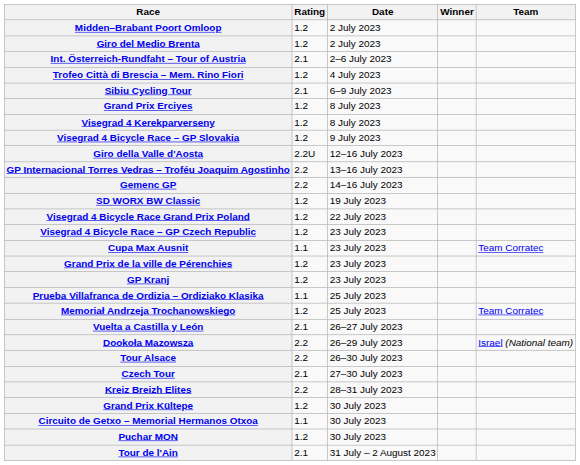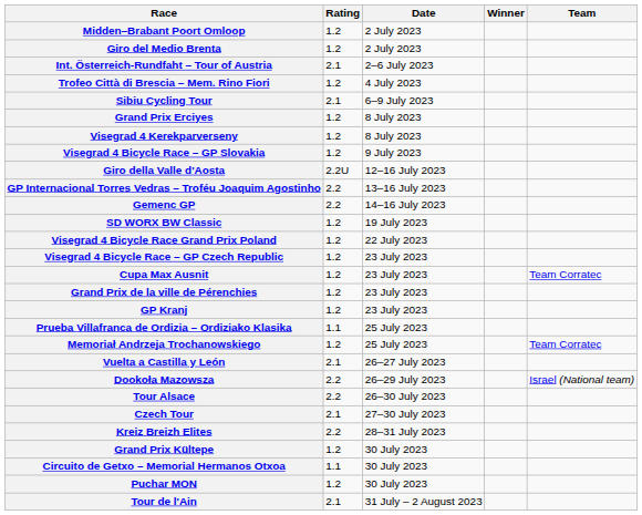 <table class="wikitable plainrowheaders">
 <tr>
 <th scope="col">Race</th>
 <th scope="col">Rating</th>
 <th scope="col">Date</th>
 <th scope="col">Winner</th>
 <th scope="col">Team</th>
 </tr>
 <tr>
 <th scope="row"> <a href='#'>Midden–Brabant Poort Omloop</a></th>
 <td>1.2</td>
 <td>2 July 2023</td>
 <td></td>
 <td></td>
 </tr>
 <tr>
 <th scope="row"> <a href='#'>Giro del Medio Brenta</a></th>
 <td>1.2</td>
 <td>2 July 2023</td>
 <td></td>
 <td></td>
 </tr>
 <tr>
 <th scope="row"> <a href='#'>Int. Österreich-Rundfaht – Tour of Austria</a></th>
 <td>2.1</td>
 <td>2–6 July 2023</td>
 <td></td>
 <td></td>
 </tr>
 <tr>
 <th scope="row"> <a href='#'>Trofeo Città di Brescia – Mem. Rino Fiori</a></th>
 <td>1.2</td>
 <td>4 July 2023</td>
 <td></td>
 <td></td>
 </tr>
 <tr>
 <th scope="row"> <a href='#'>Sibiu Cycling Tour</a></th>
 <td>2.1</td>
 <td>6–9 July 2023</td>
 <td></td>
 <td></td>
 </tr>
 <tr>
 <th scope="row"> <a href='#'>Grand Prix Erciyes</a></th>
 <td>1.2</td>
 <td>8 July 2023</td>
 <td></td>
 <td></td>
 </tr>
 <tr>
 <th scope="row"> <a href='#'>Visegrad 4 Kerekparverseny</a></th>
 <td>1.2</td>
 <td>8 July 2023</td>
 <td></td>
 <td></td>
 </tr>
 <tr>
 <th scope="row"> <a href='#'>Visegrad 4 Bicycle Race – GP Slovakia</a></th>
 <td>1.2</td>
 <td>9 July 2023</td>
 <td></td>
 <td></td>
 </tr>
 <tr>
 <th scope="row"> <a href='#'>Giro della Valle d'Aosta</a></th>
 <td>2.2U</td>
 <td>12–16 July 2023</td>
 <td></td>
 <td></td>
 </tr>
 <tr>
 <th scope="row"> <a href='#'>GP Internacional Torres Vedras – Troféu Joaquim Agostinho</a></th>
 <td>2.2</td>
 <td>13–16 July 2023</td>
 <td></td>
 <td></td>
 </tr>
 <tr>
 <th scope="row"> <a href='#'>Gemenc GP</a></th>
 <td>2.2</td>
 <td>14–16 July 2023</td>
 <td></td>
 <td></td>
 </tr>
 <tr>
 <th scope="row"> <a href='#'>SD WORX BW Classic</a></th>
 <td>1.2</td>
 <td>19 July 2023</td>
 <td></td>
 <td></td>
 </tr>
 <tr>
 <th scope="row"> <a href='#'>Visegrad 4 Bicycle Race Grand Prix Poland</a></th>
 <td>1.2</td>
 <td>22 July 2023</td>
 <td></td>
 <td></td>
 </tr>
 <tr>
 <th scope="row"> <a href='#'>Visegrad 4 Bicycle Race – GP Czech Republic</a></th>
 <td>1.2</td>
 <td>23 July 2023</td>
 <td></td>
 <td></td>
 </tr>
 <tr>
 <th scope="row"> <a href='#'>Cupa Max Ausnit</a></th>
-<td>1.1</td>
+<td>1.2</td>
 <td>23 July 2023</td>
 <td></td>
 <td><a href='#'>Team Corratec</a></td>
 </tr>
 <tr>
 <th scope="row"> <a href='#'>Grand Prix de la ville de Pérenchies</a></th>
 <td>1.2</td>
 <td>23 July 2023</td>
 <td></td>
 <td></td>
 </tr>
 <tr>
 <th scope="row"> <a href='#'>GP Kranj</a></th>
 <td>1.2</td>
 <td>23 July 2023</td>
 <td></td>
 <td></td>
 </tr>
 <tr>
 <th scope="row"> <a href='#'>Prueba Villafranca de Ordizia – Ordiziako Klasika</a></th>
 <td>1.1</td>
 <td>25 July 2023</td>
 <td></td>
 <td></td>
 </tr>
 <tr>
 <th scope="row"> <a href='#'>Memoriał Andrzeja Trochanowskiego</a></th>
 <td>1.2</td>
 <td>25 July 2023</td>
 <td></td>
 <td><a href='#'>Team Corratec</a></td>
 </tr>
 <tr>
 <th scope="row"> <a href='#'>Vuelta a Castilla y León</a></th>
 <td>2.1</td>
 <td>26–27 July 2023</td>
 <td></td>
 <td></td>
 </tr>
 <tr>
 <th scope="row"> <a href='#'>Dookoła Mazowsza</a></th>
 <td>2.2</td>
 <td>26–29 July 2023</td>
 <td></td>
 <td><a href='#'>Israel</a> <em>(National team)</em></td>
 </tr>
 <tr>
 <th scope="row"> <a href='#'>Tour Alsace</a></th>
 <td>2.2</td>
 <td>26–30 July 2023</td>
 <td></td>
 <td></td>
 </tr>
 <tr>
 <th scope="row"> <a href='#'>Czech Tour</a></th>
 <td>2.1</td>
 <td>27–30 July 2023</td>
 <td></td>
 <td></td>
 </tr>
 <tr>
 <th scope="row"> <a href='#'>Kreiz Breizh Elites</a></th>
 <td>2.2</td>
 <td>28–31 July 2023</td>
 <td></td>
 <td></td>
 </tr>
 <tr>
 <th scope="row"> <a href='#'>Grand Prix Kültepe</a></th>
 <td>1.2</td>
 <td>30 July 2023</td>
 <td></td>
 <td></td>
 </tr>
 <tr>
 <th scope="row"> <a href='#'>Circuito de Getxo – Memorial Hermanos Otxoa</a></th>
 <td>1.1</td>
 <td>30 July 2023</td>
 <td></td>
 <td></td>
 </tr>
 <tr>
 <th scope="row"> <a href='#'>Puchar MON</a></th>
 <td>1.2</td>
 <td>30 July 2023</td>
 <td></td>
 <td></td>
 </tr>
 <tr>
 <th scope="row"> <a href='#'>Tour de l'Ain</a></th>
 <td>2.1</td>
 <td>31 July – 2 August 2023</td>
 <td></td>
 <td></td>
 </tr>
 </table>
